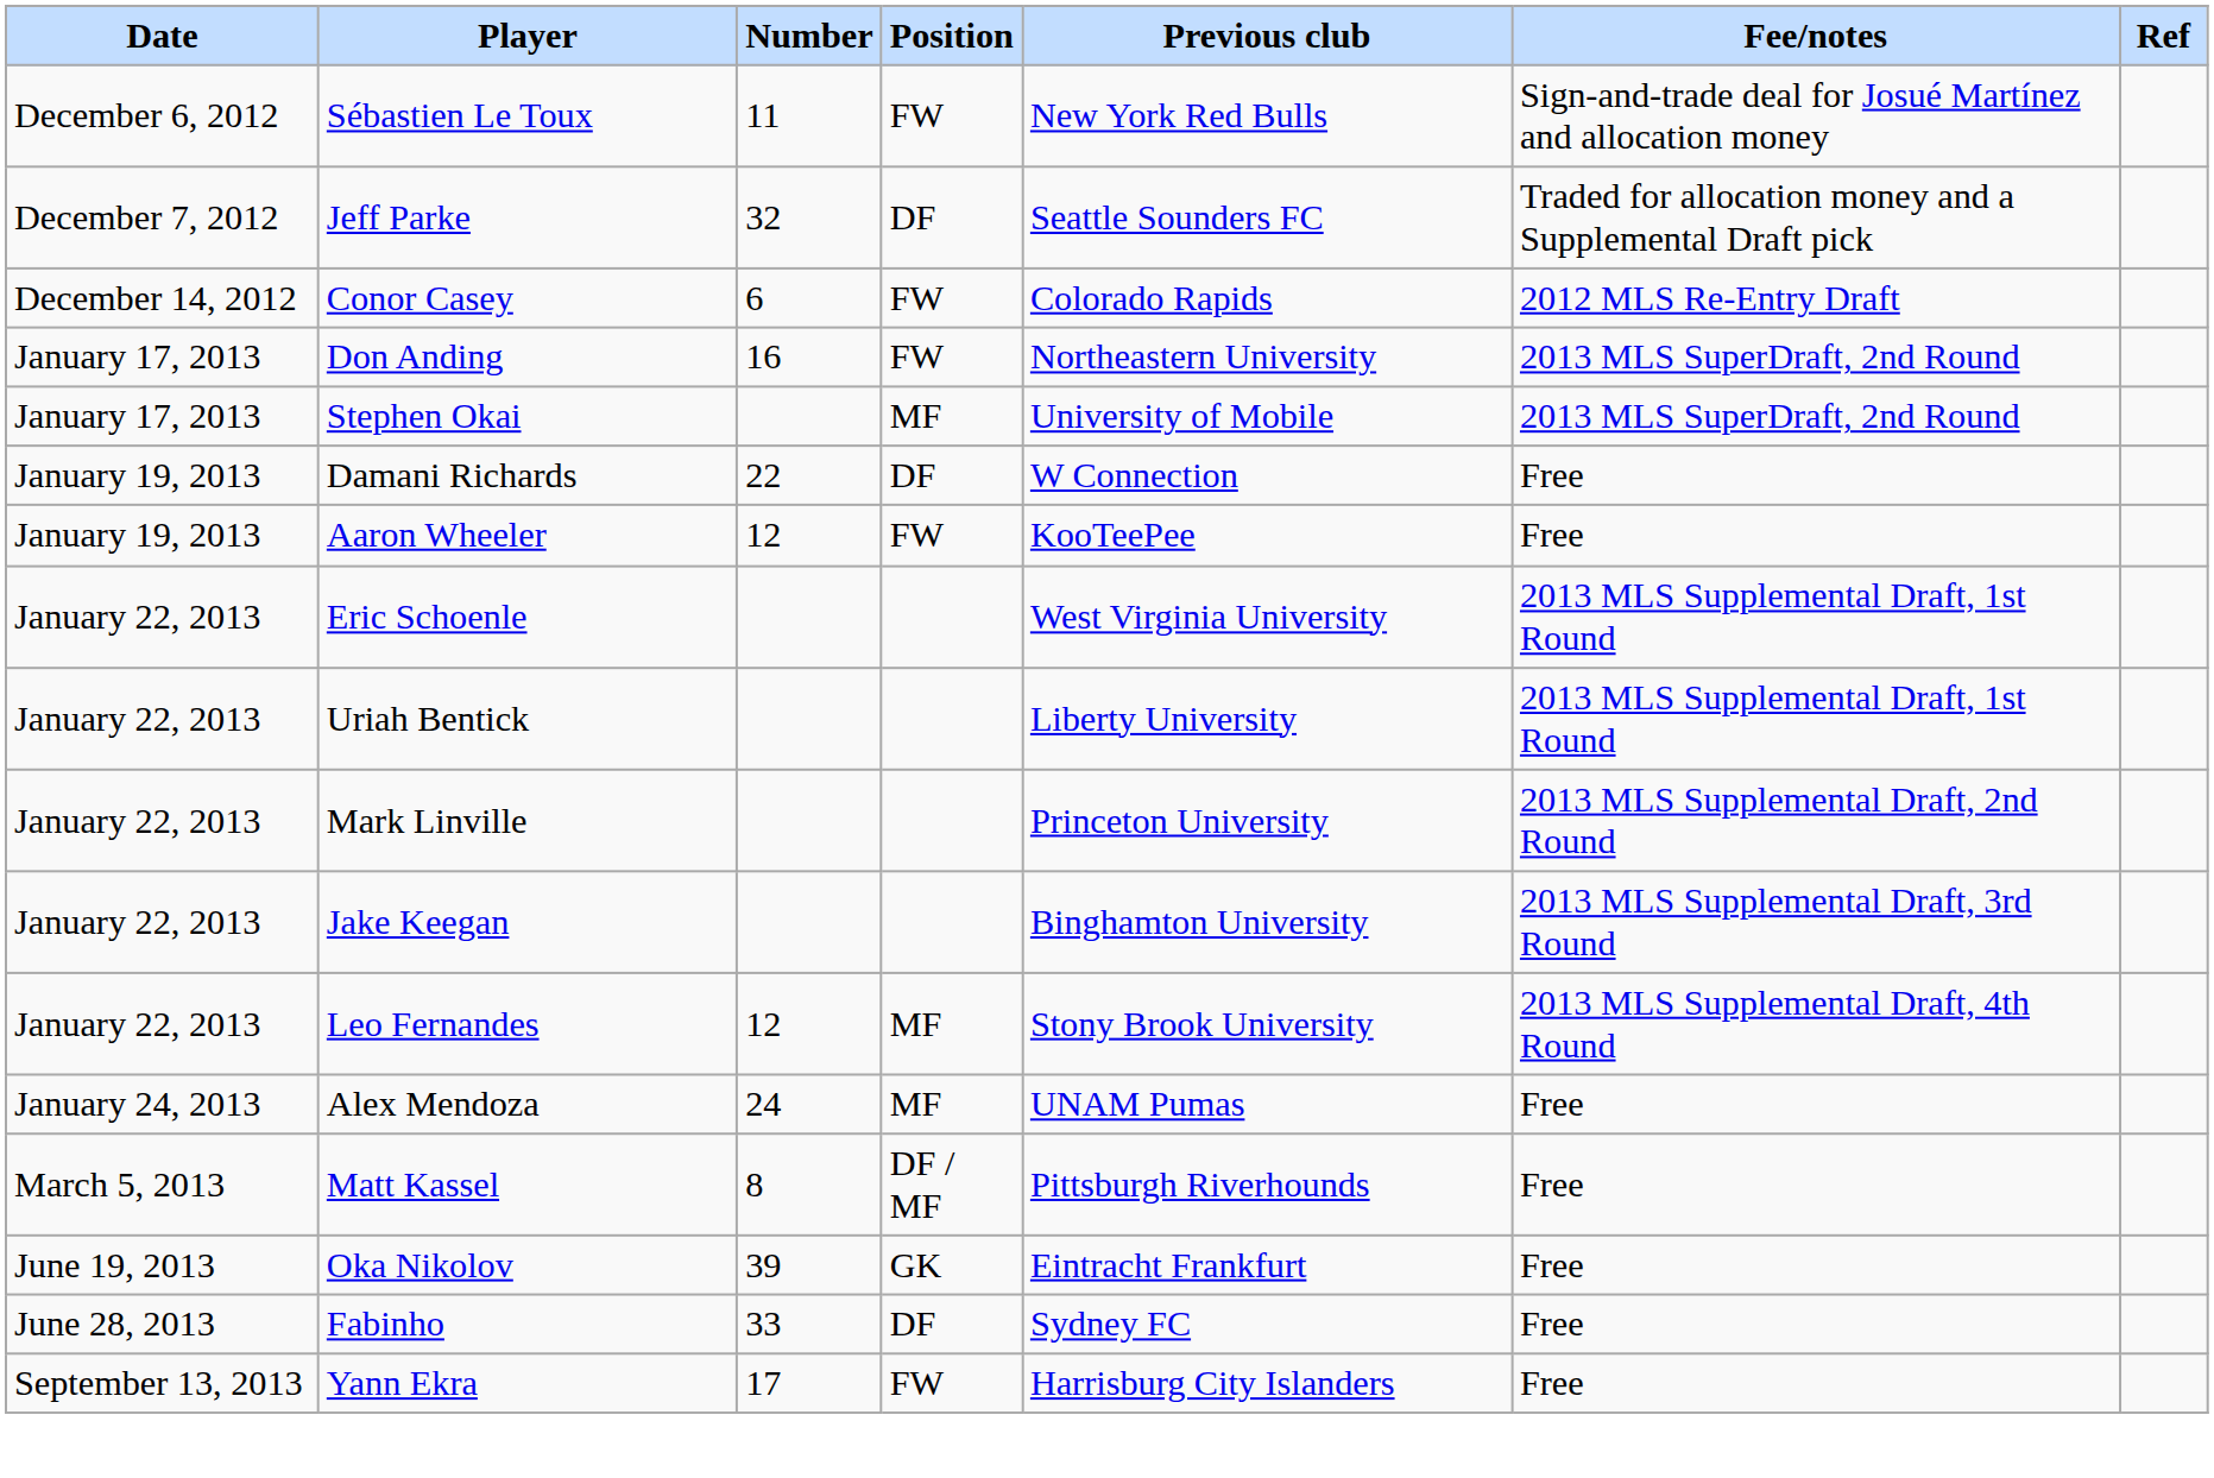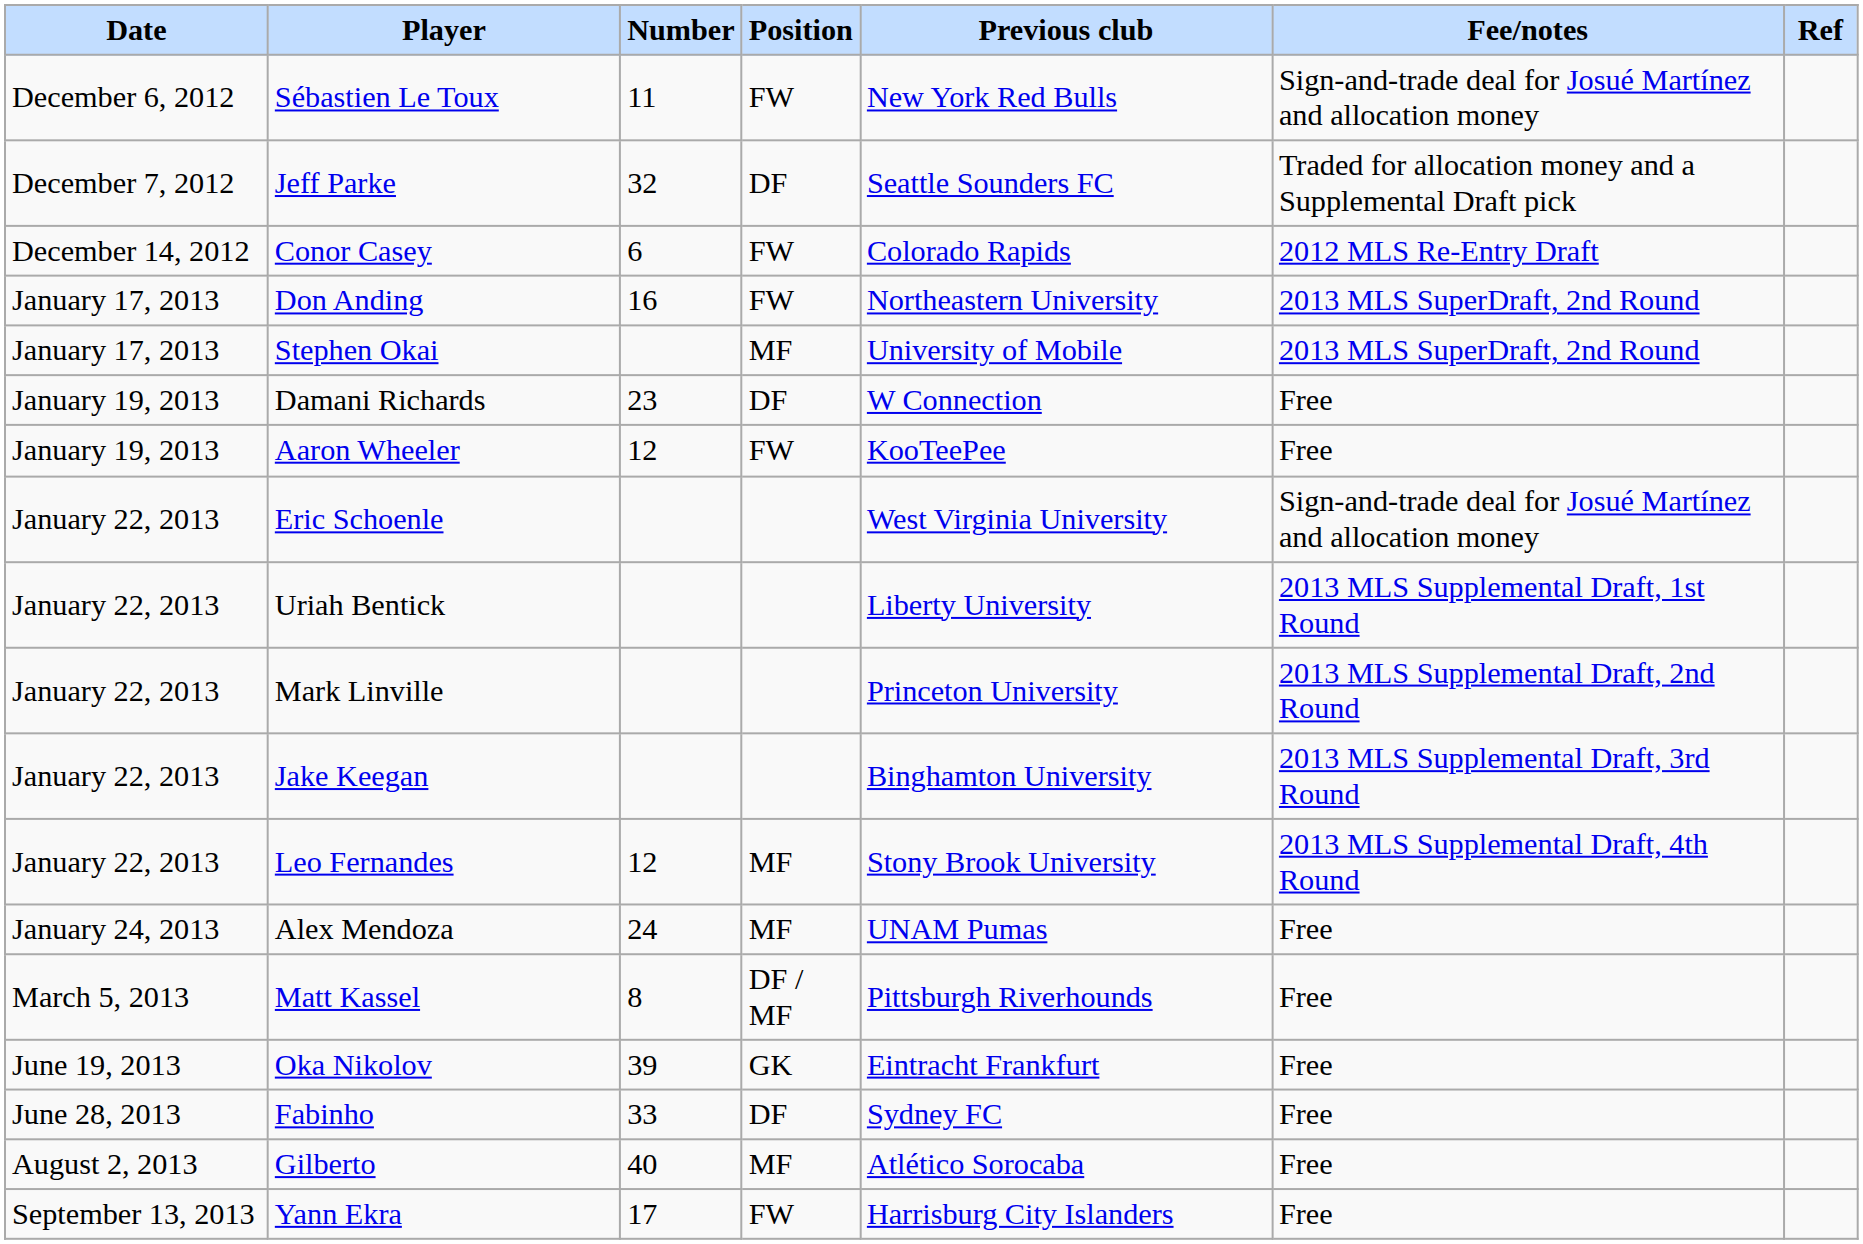 <table class="wikitable" style="text-align:left; font-size:95%;">
 <tr>
 <th style="background:#c2ddff; width:125px;">Date</th>
 <th style="background:#c2ddff; width:170px;">Player</th>
 <th style="background:#c2ddff; width:50px;">Number</th>
 <th style="background:#c2ddff; width:50px;">Position</th>
 <th style="background:#c2ddff; width:200px;">Previous club</th>
 <th style="background:#c2ddff; width:250px;">Fee/notes</th>
 <th style="background:#c2ddff; width:30px;">Ref</th>
 </tr>
 <tr>
 <td>December 6, 2012</td>
 <td> <a href='#'>Sébastien Le Toux</a></td>
 <td>11</td>
 <td>FW</td>
 <td> <a href='#'>New York Red Bulls</a></td>
 <td>Sign-and-trade deal for <a href='#'>Josué Martínez</a> and allocation money</td>
 <td></td>
 </tr>
 <tr>
 <td>December 7, 2012</td>
 <td> <a href='#'>Jeff Parke</a></td>
 <td>32</td>
 <td>DF</td>
 <td> <a href='#'>Seattle Sounders FC</a></td>
 <td>Traded for allocation money and a Supplemental Draft pick</td>
 <td></td>
 </tr>
 <tr>
 <td>December 14, 2012</td>
 <td> <a href='#'>Conor Casey</a></td>
 <td>6</td>
 <td>FW</td>
 <td> <a href='#'>Colorado Rapids</a></td>
 <td><a href='#'>2012 MLS Re-Entry Draft</a></td>
 <td></td>
 </tr>
 <tr>
 <td>January 17, 2013</td>
 <td> <a href='#'>Don Anding</a></td>
 <td>16</td>
 <td>FW</td>
 <td> <a href='#'>Northeastern University</a></td>
 <td><a href='#'>2013 MLS SuperDraft, 2nd Round</a></td>
 <td></td>
 </tr>
 <tr>
 <td>January 17, 2013</td>
 <td> <a href='#'>Stephen Okai</a></td>
 <td></td>
 <td>MF</td>
 <td> <a href='#'>University of Mobile</a></td>
 <td><a href='#'>2013 MLS SuperDraft, 2nd Round</a></td>
 <td></td>
 </tr>
 <tr>
 <td>January 19, 2013</td>
 <td> Damani Richards</td>
-<td>22</td>
+<td>23</td>
 <td>DF</td>
 <td> <a href='#'>W Connection</a></td>
 <td>Free</td>
 <td></td>
 </tr>
 <tr>
 <td>January 19, 2013</td>
 <td> <a href='#'>Aaron Wheeler</a></td>
 <td>12</td>
 <td>FW</td>
 <td> <a href='#'>KooTeePee</a></td>
 <td>Free</td>
 <td></td>
 </tr>
 <tr>
 <td>January 22, 2013</td>
 <td> <a href='#'>Eric Schoenle</a></td>
 <td></td>
 <td></td>
 <td> <a href='#'>West Virginia University</a></td>
-<td><a href='#'>2013 MLS Supplemental Draft, 1st Round</a></td>
+<td>Sign-and-trade deal for <a href='#'>Josué Martínez</a> and allocation money</td>
 <td></td>
 </tr>
 <tr>
 <td>January 22, 2013</td>
 <td> Uriah Bentick</td>
 <td></td>
 <td></td>
 <td> <a href='#'>Liberty University</a></td>
 <td><a href='#'>2013 MLS Supplemental Draft, 1st Round</a></td>
 <td></td>
 </tr>
 <tr>
 <td>January 22, 2013</td>
 <td> Mark Linville</td>
 <td></td>
 <td></td>
 <td> <a href='#'>Princeton University</a></td>
 <td><a href='#'>2013 MLS Supplemental Draft, 2nd Round</a></td>
 <td></td>
 </tr>
 <tr>
 <td>January 22, 2013</td>
 <td> <a href='#'>Jake Keegan</a></td>
 <td></td>
 <td></td>
 <td> <a href='#'>Binghamton University</a></td>
 <td><a href='#'>2013 MLS Supplemental Draft, 3rd Round</a></td>
 <td></td>
 </tr>
 <tr>
 <td>January 22, 2013</td>
 <td> <a href='#'>Leo Fernandes</a></td>
 <td>12</td>
 <td>MF</td>
 <td> <a href='#'>Stony Brook University</a></td>
 <td><a href='#'>2013 MLS Supplemental Draft, 4th Round</a></td>
 <td></td>
 </tr>
 <tr>
 <td>January 24, 2013</td>
 <td> Alex Mendoza</td>
 <td>24</td>
 <td>MF</td>
 <td> <a href='#'>UNAM Pumas</a></td>
 <td>Free</td>
 <td></td>
 </tr>
 <tr>
 <td>March 5, 2013</td>
 <td> <a href='#'>Matt Kassel</a></td>
 <td>8</td>
 <td>DF / MF</td>
 <td> <a href='#'>Pittsburgh Riverhounds</a></td>
 <td>Free</td>
 <td></td>
 </tr>
 <tr>
 <td>June 19, 2013</td>
 <td> <a href='#'>Oka Nikolov</a></td>
 <td>39</td>
 <td>GK</td>
 <td> <a href='#'>Eintracht Frankfurt</a></td>
 <td>Free</td>
 <td></td>
 </tr>
 <tr>
 <td>June 28, 2013</td>
 <td> <a href='#'>Fabinho</a></td>
 <td>33</td>
 <td>DF</td>
 <td> <a href='#'>Sydney FC</a></td>
 <td>Free</td>
 <td></td>
 </tr>
 <tr>
+<td>August 2, 2013</td>
+<td> <a href='#'>Gilberto</a></td>
+<td>40</td>
+<td>MF</td>
+<td> <a href='#'>Atlético Sorocaba</a></td>
+<td>Free</td>
+<td></td>
+</tr>
+<tr>
 <td>September 13, 2013</td>
 <td> <a href='#'>Yann Ekra</a></td>
 <td>17</td>
 <td>FW</td>
 <td> <a href='#'>Harrisburg City Islanders</a></td>
 <td>Free</td>
 <td></td>
 </tr>
 </table>
